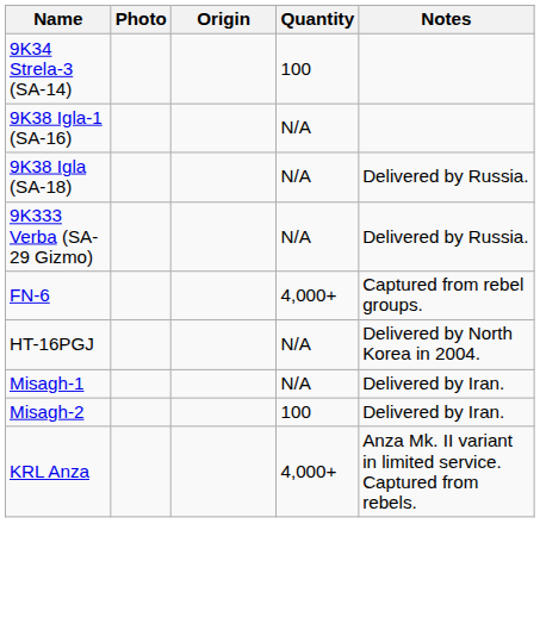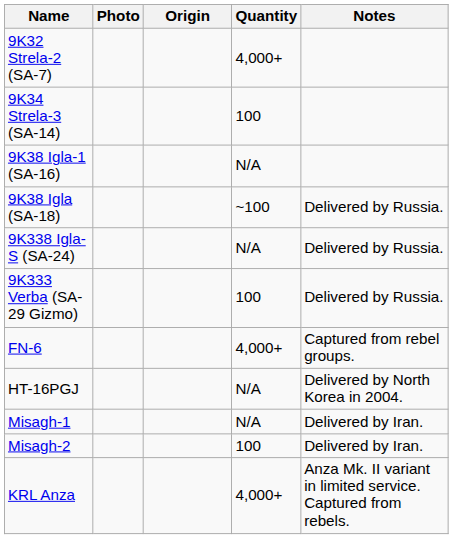 <table class="wikitable" style="width:75%;">
 <tr>
 <th style="width:20%;">Name</th>
 <th>Photo</th>
 <th style="width:20%;">Origin</th>
 <th style="width:7%;">Quantity</th>
 <th>Notes</th>
+</tr>
+<tr>
+<td><a href='#'>9K32 Strela-2</a> (SA-7)</td>
+<td></td>
+<td></td>
+<td>4,000+</td>
+<td></td>
 </tr>
 <tr>
 <td><a href='#'>9K34 Strela-3</a> (SA-14)</td>
 <td></td>
 <td></td>
 <td>100</td>
 <td></td>
 </tr>
 <tr>
 <td><a href='#'>9K38 Igla-1</a> (SA-16)</td>
 <td></td>
 <td></td>
 <td>N/A</td>
 <td></td>
 </tr>
 <tr>
 <td><a href='#'>9K38 Igla</a> (SA-18)</td>
 <td></td>
 <td></td>
+<td>~100</td>
+<td>Delivered by Russia.</td>
+</tr>
+<tr>
+<td><a href='#'>9K338 Igla-S</a> (SA-24)</td>
+<td></td>
+<td></td>
 <td>N/A</td>
 <td>Delivered by Russia.</td>
 </tr>
 <tr>
 <td><a href='#'>9K333 Verba</a> (SA-29 Gizmo)</td>
 <td></td>
 <td></td>
-<td>N/A</td>
+<td>100</td>
 <td>Delivered by Russia.</td>
 </tr>
 <tr>
 <td><a href='#'>FN-6</a></td>
 <td></td>
 <td></td>
 <td>4,000+</td>
 <td>Captured from rebel groups.</td>
 </tr>
 <tr>
 <td>HT-16PGJ</td>
 <td></td>
 <td></td>
 <td>N/A</td>
 <td>Delivered by North Korea in 2004.</td>
 </tr>
 <tr>
 <td><a href='#'>Misagh-1</a></td>
 <td></td>
 <td></td>
 <td>N/A</td>
 <td>Delivered by Iran.</td>
 </tr>
 <tr>
 <td><a href='#'>Misagh-2</a></td>
 <td></td>
 <td></td>
 <td>100</td>
 <td>Delivered by Iran.</td>
 </tr>
 <tr>
 <td><a href='#'>KRL Anza</a></td>
 <td></td>
 <td></td>
 <td>4,000+</td>
 <td>Anza Mk. II variant in limited service. Captured from rebels.</td>
 </tr>
 </table>
